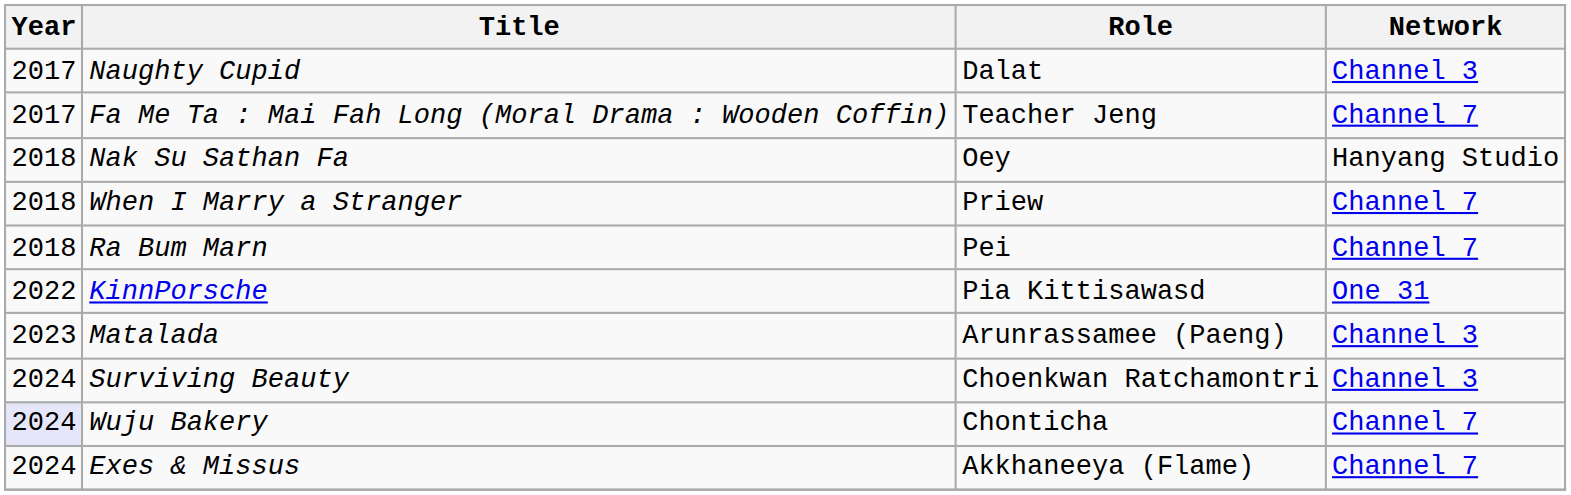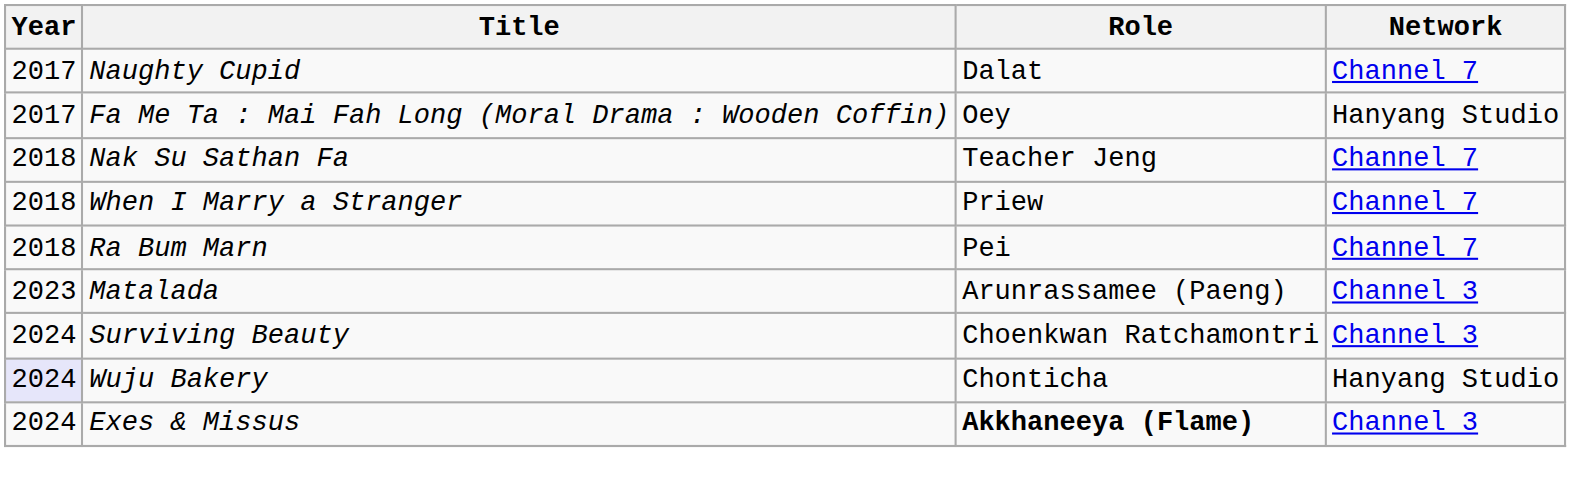 <table class="wikitable sortable">
 <tr>
 <th>Year</th>
 <th>Title</th>
 <th>Role</th>
 <th>Network</th>
 </tr>
 <tr>
 <td>2017</td>
 <td><em>Naughty Cupid</em></td>
 <td>Dalat</td>
-<td><a href='#'>Channel 3</a></td>
+<td><a href='#'>Channel 7</a></td>
 </tr>
 <tr>
 <td>2017</td>
 <td><em>Fa Me Ta : Mai Fah Long (Moral Drama : Wooden Coffin)</em></td>
-<td>Teacher Jeng</td>
-<td><a href='#'>Channel 7</a></td>
+<td>Oey</td>
+<td>Hanyang Studio</td>
 </tr>
 <tr>
 <td>2018</td>
 <td><em>Nak Su Sathan Fa</em></td>
-<td>Oey</td>
-<td>Hanyang Studio</td>
+<td>Teacher Jeng</td>
+<td><a href='#'>Channel 7</a></td>
 </tr>
 <tr>
 <td>2018</td>
 <td><em>When I Marry a Stranger</em></td>
 <td>Priew</td>
 <td><a href='#'>Channel 7</a></td>
 </tr>
 <tr>
 <td>2018</td>
 <td><em>Ra Bum Marn</em></td>
 <td>Pei</td>
 <td><a href='#'>Channel 7</a></td>
-</tr>
-<tr>
-<td>2022</td>
-<td><em><a href='#'>KinnPorsche</a></em></td>
-<td>Pia Kittisawasd</td>
-<td><a href='#'>One 31</a></td>
 </tr>
 <tr>
 <td>2023</td>
 <td><em>Matalada</em></td>
 <td>Arunrassamee (Paeng)</td>
 <td><a href='#'>Channel 3</a></td>
 </tr>
 <tr>
 <td>2024</td>
 <td><em>Surviving Beauty</em></td>
 <td>Choenkwan Ratchamontri</td>
 <td><a href='#'>Channel 3</a></td>
 </tr>
 <tr>
 <td style="background: lavender;">2024</td>
 <td><em>Wuju Bakery</em></td>
 <td>Chonticha</td>
-<td><a href='#'>Channel 7</a></td>
+<td>Hanyang Studio</td>
 </tr>
 <tr>
 <td>2024</td>
 <td><em>Exes & Missus</em></td>
-<td>Akkhaneeya (Flame)</td>
-<td><a href='#'>Channel 7</a></td>
+<td><strong>Akkhaneeya (Flame)</strong></td>
+<td><a href='#'>Channel 3</a></td>
 </tr>
 <tr>
 </tr>
 </table>
